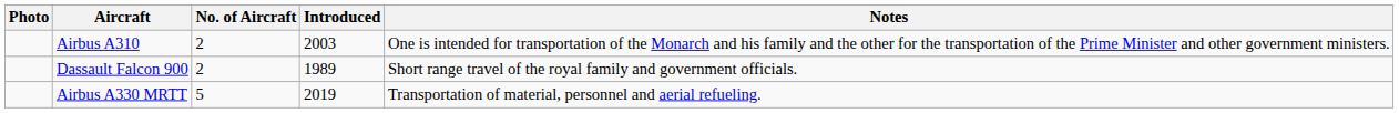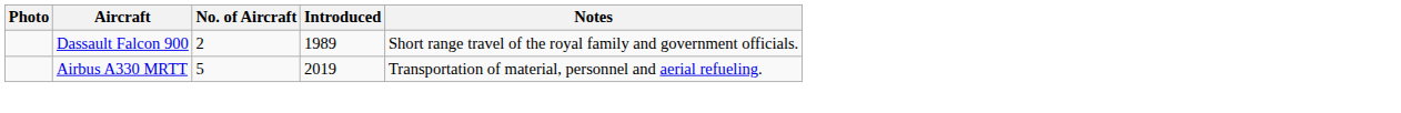 <table class="wikitable">
 <tr>
 <th>Photo</th>
 <th>Aircraft</th>
 <th>No. of Aircraft</th>
 <th>Introduced</th>
 <th>Notes</th>
-</tr>
-<tr>
-<td></td>
-<td><a href='#'>Airbus A310</a></td>
-<td>2</td>
-<td>2003</td>
-<td>One is intended for transportation of the <a href='#'>Monarch</a> and his family and the other for the transportation of the <a href='#'>Prime Minister</a> and other government ministers.</td>
 </tr>
 <tr>
 <td></td>
 <td><a href='#'>Dassault Falcon 900</a></td>
 <td>2</td>
 <td>1989</td>
 <td>Short range travel of the royal family and government officials.</td>
 </tr>
 <tr>
 <td></td>
 <td><a href='#'>Airbus A330 MRTT</a></td>
 <td>5</td>
 <td>2019</td>
 <td>Transportation of material, personnel and <a href='#'>aerial refueling</a>.</td>
 </tr>
 </table>
